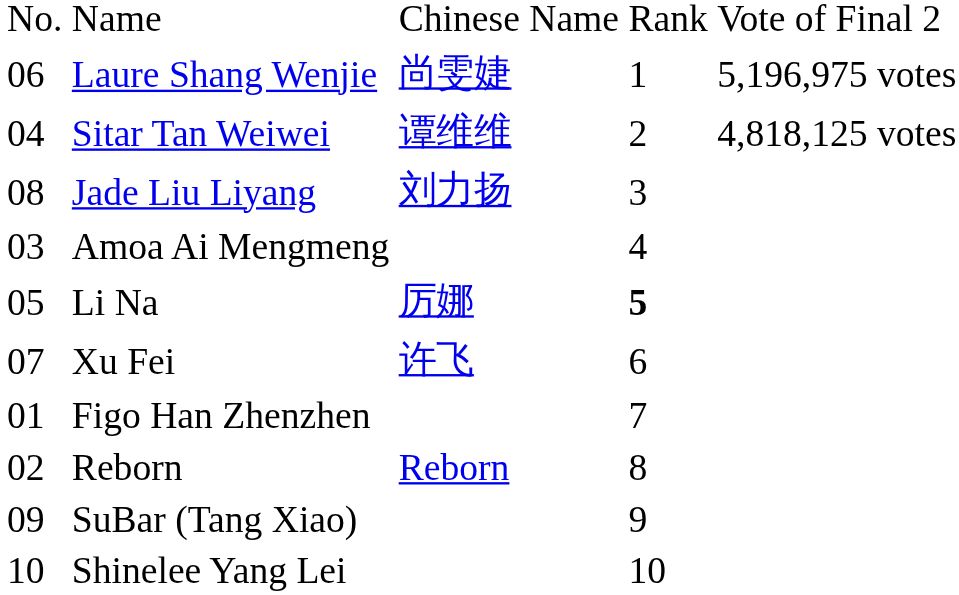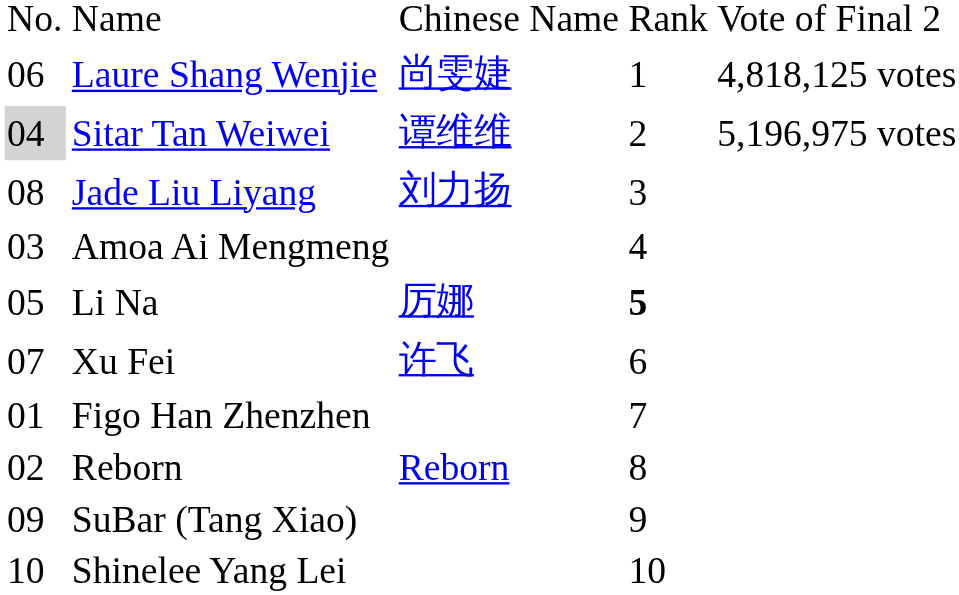 <table ->
 <tr>
 <td>No.</td>
 <td>Name</td>
 <td>Chinese Name</td>
 <td>Rank</td>
 <td>Vote of Final 2</td>
 </tr>
 <tr>
 <td>06</td>
 <td><a href='#'>Laure Shang Wenjie</a></td>
 <td><a href='#'>尚雯婕</a></td>
 <td>1</td>
-<td>5,196,975 votes</td>
+<td>4,818,125 votes</td>
 </tr>
 <tr>
-<td>04</td>
+<td style="background: lightgrey;">04</td>
 <td><a href='#'>Sitar Tan Weiwei</a></td>
 <td><a href='#'>谭维维</a></td>
 <td>2</td>
-<td>4,818,125 votes</td>
+<td>5,196,975 votes</td>
 </tr>
 <tr>
 <td>08</td>
 <td><a href='#'>Jade Liu Liyang</a></td>
 <td><a href='#'>刘力扬</a></td>
 <td>3</td>
 <td></td>
 </tr>
 <tr>
 <td>03</td>
 <td>Amoa Ai Mengmeng</td>
 <td></td>
 <td>4</td>
 <td></td>
 </tr>
 <tr>
 <td>05</td>
 <td>Li Na</td>
 <td><a href='#'>厉娜</a></td>
 <td><strong>5</strong></td>
 <td></td>
 </tr>
 <tr>
 <td>07</td>
 <td>Xu Fei</td>
 <td><a href='#'>许飞</a></td>
 <td>6</td>
 <td></td>
 </tr>
 <tr>
 <td>01</td>
 <td>Figo Han Zhenzhen</td>
 <td></td>
 <td>7</td>
 <td></td>
 </tr>
 <tr>
 <td>02</td>
 <td>Reborn</td>
 <td><a href='#'>Reborn</a></td>
 <td>8</td>
 <td></td>
 </tr>
 <tr>
 <td>09</td>
 <td>SuBar (Tang Xiao)</td>
 <td></td>
 <td>9</td>
 <td></td>
 </tr>
 <tr>
 <td>10</td>
 <td>Shinelee Yang Lei</td>
 <td></td>
 <td>10</td>
 <td></td>
 </tr>
 </table>
